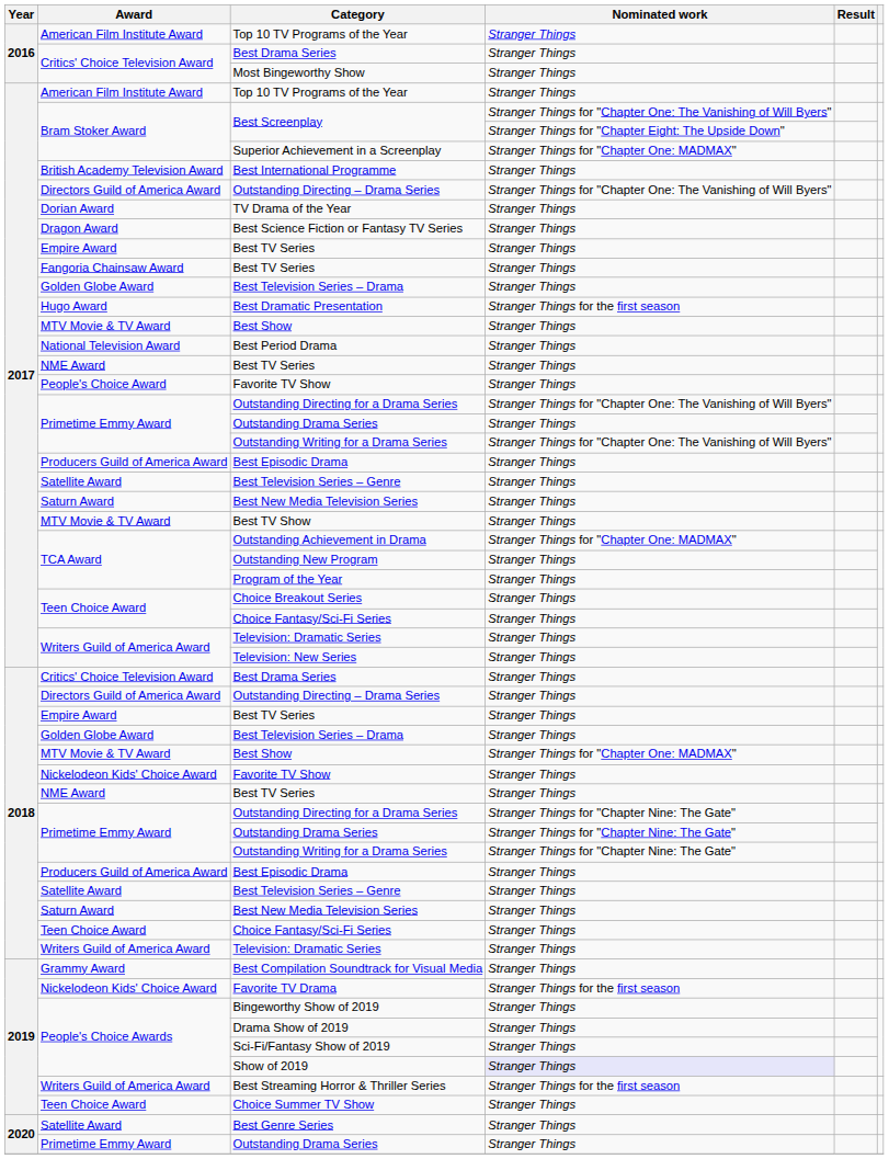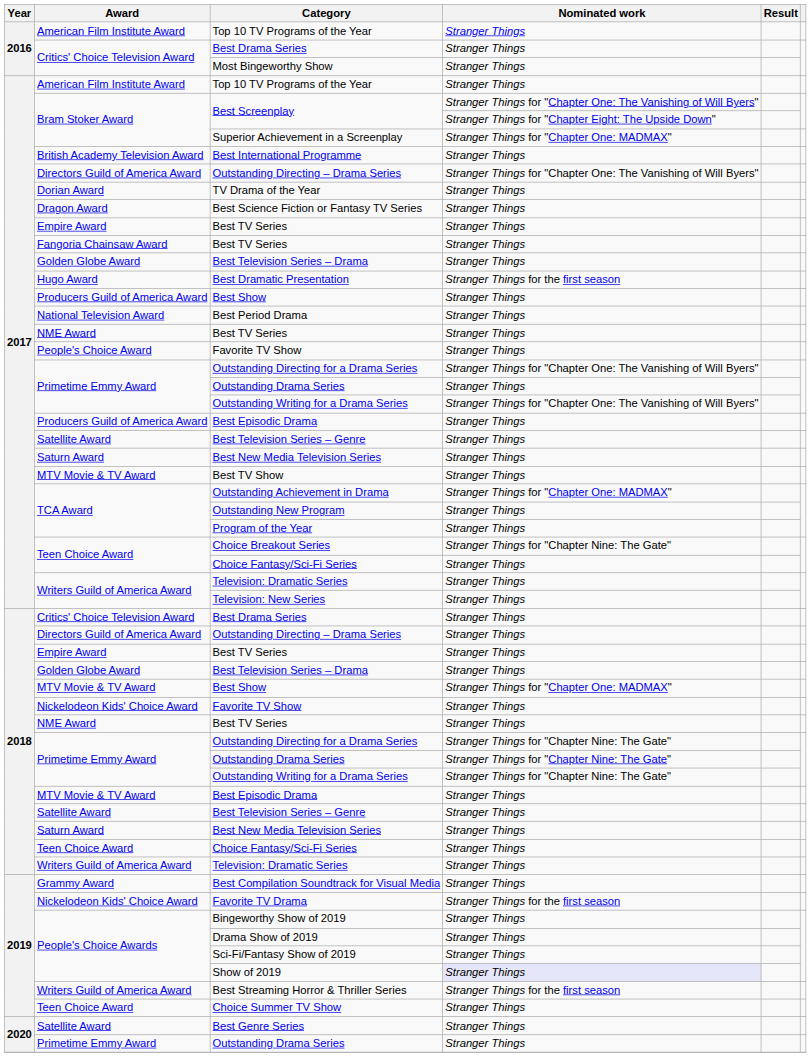 <table class="wikitable sortable plainrowheaders">
 <tr>
 <th scope="col">Year</th>
 <th scope="col">Award</th>
 <th scope="col">Category</th>
 <th scope="col">Nominated work</th>
 <th scope="col">Result</th>
 <th scope="col" class="unsortable"></th>
 </tr>
 <tr>
 <th rowspan="3" scope="row">2016</th>
 <td><a href='#'>American Film Institute Award</a></td>
 <td>Top 10 TV Programs of the Year</td>
 <td><em><a href='#'>Stranger Things</a></em></td>
 <td></td>
 <td style="text-align:center;"></td>
 </tr>
 <tr>
 <td rowspan="2"><a href='#'>Critics' Choice Television Award</a></td>
 <td><a href='#'>Best Drama Series</a></td>
 <td><em>Stranger Things</em></td>
 <td></td>
 <td style="text-align:center;" rowspan="2"><br></td>
 </tr>
 <tr>
 <td>Most Bingeworthy Show</td>
 <td><em>Stranger Things</em></td>
 <td></td>
 </tr>
 <tr>
 <th rowspan="30" scope="row">2017</th>
 <td><a href='#'>American Film Institute Award</a></td>
 <td>Top 10 TV Programs of the Year</td>
 <td><em>Stranger Things</em></td>
 <td></td>
 <td style="text-align:center;"></td>
 </tr>
 <tr>
 <td rowspan="3"><a href='#'>Bram Stoker Award</a></td>
 <td rowspan="2"><a href='#'>Best Screenplay</a></td>
 <td data-sort-value="Stranger Things for Chapter 1 The Vanishing"><em>Stranger Things</em> for "<a href='#'>Chapter One: The Vanishing of Will Byers</a>"</td>
 <td></td>
 <td style="text-align:center;" rowspan="2"></td>
 </tr>
 <tr>
 <td data-sort-value="Stranger Things for Chapter 8"><em>Stranger Things</em> for "<a href='#'>Chapter Eight: The Upside Down</a>"</td>
 <td></td>
 </tr>
 <tr>
 <td>Superior Achievement in a Screenplay</td>
 <td data-sort-value="Stranger Things for Chapter 1 MADMAX"><em>Stranger Things</em> for "<a href='#'>Chapter One: MADMAX</a>"</td>
 <td></td>
 <td style="text-align:center;"></td>
 </tr>
 <tr>
 <td><a href='#'>British Academy Television Award</a></td>
 <td><a href='#'>Best International Programme</a></td>
 <td><em>Stranger Things</em></td>
 <td></td>
 <td style="text-align:center;"></td>
 </tr>
 <tr>
 <td><a href='#'>Directors Guild of America Award</a></td>
 <td><a href='#'>Outstanding Directing – Drama Series</a></td>
 <td data-sort-value="Stranger Things for Chapter 1 The Vanishing"><em>Stranger Things</em> for "Chapter One: The Vanishing of Will Byers"</td>
 <td></td>
 <td style="text-align:center;"></td>
 </tr>
 <tr>
 <td><a href='#'>Dorian Award</a></td>
 <td>TV Drama of the Year</td>
 <td><em>Stranger Things</em></td>
 <td></td>
 <td style="text-align:center;"></td>
 </tr>
 <tr>
 <td><a href='#'>Dragon Award</a></td>
 <td>Best Science Fiction or Fantasy TV Series</td>
 <td><em>Stranger Things</em></td>
 <td></td>
 <td style="text-align:center;"></td>
 </tr>
 <tr>
 <td><a href='#'>Empire Award</a></td>
 <td>Best TV Series</td>
 <td><em>Stranger Things</em></td>
 <td></td>
 <td style="text-align:center;"></td>
 </tr>
 <tr>
 <td><a href='#'>Fangoria Chainsaw Award</a></td>
 <td>Best TV Series</td>
 <td><em>Stranger Things</em></td>
 <td></td>
 <td style="text-align:center;"></td>
 </tr>
 <tr>
 <td><a href='#'>Golden Globe Award</a></td>
 <td><a href='#'>Best Television Series – Drama</a></td>
 <td><em>Stranger Things</em></td>
 <td></td>
 <td style="text-align:center;"></td>
 </tr>
 <tr>
 <td><a href='#'>Hugo Award</a></td>
 <td><a href='#'>Best Dramatic Presentation</a></td>
 <td><em>Stranger Things</em> for the <a href='#'>first season</a></td>
 <td></td>
 <td style="text-align:center;"></td>
 </tr>
 <tr>
-<td><a href='#'>MTV Movie & TV Award</a></td>
+<td><a href='#'>Producers Guild of America Award</a></td>
 <td><a href='#'>Best Show</a></td>
 <td><em>Stranger Things</em></td>
 <td></td>
 <td style="text-align:center;"></td>
 </tr>
 <tr>
 <td><a href='#'>National Television Award</a></td>
 <td>Best Period Drama</td>
 <td><em>Stranger Things</em></td>
 <td></td>
 <td style="text-align:center;"></td>
 </tr>
 <tr>
 <td><a href='#'>NME Award</a></td>
 <td>Best TV Series</td>
 <td><em>Stranger Things</em></td>
 <td></td>
 <td style="text-align:center;"></td>
 </tr>
 <tr>
 <td><a href='#'>People's Choice Award</a></td>
 <td>Favorite TV Show</td>
 <td><em>Stranger Things</em></td>
 <td></td>
 <td style="text-align:center;"></td>
 </tr>
 <tr>
 <td rowspan="3"><a href='#'>Primetime Emmy Award</a></td>
 <td><a href='#'>Outstanding Directing for a Drama Series</a></td>
 <td data-sort-value="Stranger Things for Chapter 1 The Vanishing"><em>Stranger Things</em> for "Chapter One: The Vanishing of Will Byers"</td>
 <td></td>
 <td style="text-align:center;" rowspan="3"></td>
 </tr>
 <tr>
 <td><a href='#'>Outstanding Drama Series</a></td>
 <td><em>Stranger Things</em></td>
 <td></td>
 </tr>
 <tr>
 <td><a href='#'>Outstanding Writing for a Drama Series</a></td>
 <td data-sort-value="Stranger Things for Chapter 1 The Vanishing"><em>Stranger Things</em> for "Chapter One: The Vanishing of Will Byers"</td>
 <td></td>
 </tr>
 <tr>
 <td><a href='#'>Producers Guild of America Award</a></td>
 <td><a href='#'>Best Episodic Drama</a></td>
 <td><em>Stranger Things</em></td>
 <td></td>
 <td style="text-align:center;"></td>
 </tr>
 <tr>
 <td><a href='#'>Satellite Award</a></td>
 <td><a href='#'>Best Television Series – Genre</a></td>
 <td><em>Stranger Things</em></td>
 <td></td>
 <td style="text-align:center;"></td>
 </tr>
 <tr>
 <td><a href='#'>Saturn Award</a></td>
 <td><a href='#'>Best New Media Television Series</a></td>
 <td><em>Stranger Things</em></td>
 <td></td>
 <td style="text-align:center;"><br></td>
 </tr>
 <tr>
 <td><a href='#'>MTV Movie & TV Award</a></td>
 <td>Best TV Show</td>
 <td><em>Stranger Things</em></td>
 <td></td>
 <td style="text-align:center;"></td>
 </tr>
 <tr>
 <td rowspan="3"><a href='#'>TCA Award</a></td>
 <td><a href='#'>Outstanding Achievement in Drama</a></td>
 <td data-sort-value="Stranger Things for Chapter 1 MADMAX"><em>Stranger Things</em> for "<a href='#'>Chapter One: MADMAX</a>"</td>
 <td></td>
 <td style="text-align:center;" rowspan="3"></td>
 </tr>
 <tr>
 <td><a href='#'>Outstanding New Program</a></td>
 <td><em>Stranger Things</em></td>
 <td></td>
 </tr>
 <tr>
 <td><a href='#'>Program of the Year</a></td>
 <td><em>Stranger Things</em></td>
 <td></td>
 </tr>
 <tr>
 <td rowspan="2"><a href='#'>Teen Choice Award</a></td>
 <td><a href='#'>Choice Breakout Series</a></td>
-<td><em>Stranger Things</em></td>
+<td data-sort-value="Stranger Things for Chapter 9"><em>Stranger Things</em> for "Chapter Nine: The Gate"</td>
 <td></td>
 <td style="text-align:center;" rowspan="2"></td>
 </tr>
 <tr>
 <td><a href='#'>Choice Fantasy/Sci-Fi Series</a></td>
 <td><em>Stranger Things</em></td>
 <td></td>
 </tr>
 <tr>
 <td rowspan="2"><a href='#'>Writers Guild of America Award</a></td>
 <td><a href='#'>Television: Dramatic Series</a></td>
 <td><em>Stranger Things</em></td>
 <td></td>
 <td style="text-align:center;" rowspan="2"></td>
 </tr>
 <tr>
 <td><a href='#'>Television: New Series</a></td>
 <td><em>Stranger Things</em></td>
 <td></td>
 </tr>
 <tr>
 <th rowspan="15" scope="row">2018</th>
 <td><a href='#'>Critics' Choice Television Award</a></td>
 <td><a href='#'>Best Drama Series</a></td>
 <td><em>Stranger Things</em></td>
 <td></td>
 <td style="text-align:center;"></td>
 </tr>
 <tr>
 <td><a href='#'>Directors Guild of America Award</a></td>
 <td><a href='#'>Outstanding Directing – Drama Series</a></td>
 <td data-sort-value="Duffer Brothers, The"><em>Stranger Things</em></td>
 <td></td>
 <td style="text-align:center;"></td>
 </tr>
 <tr>
 <td><a href='#'>Empire Award</a></td>
 <td>Best TV Series</td>
 <td><em>Stranger Things</em></td>
 <td></td>
 <td style="text-align:center;"></td>
 </tr>
 <tr>
 <td><a href='#'>Golden Globe Award</a></td>
 <td><a href='#'>Best Television Series – Drama</a></td>
 <td><em>Stranger Things</em></td>
 <td></td>
 <td style="text-align:center;"></td>
 </tr>
 <tr>
 <td><a href='#'>MTV Movie & TV Award</a></td>
 <td><a href='#'>Best Show</a></td>
 <td data-sort-value="Stranger Things for Chapter 1 MADMAX"><em>Stranger Things</em> for "<a href='#'>Chapter One: MADMAX</a>"</td>
 <td></td>
 <td style="text-align:center;"></td>
 </tr>
 <tr>
 <td><a href='#'>Nickelodeon Kids' Choice Award</a></td>
 <td><a href='#'>Favorite TV Show</a></td>
 <td><em>Stranger Things</em></td>
 <td></td>
 <td style="text-align:center;"></td>
 </tr>
 <tr>
 <td><a href='#'>NME Award</a></td>
 <td>Best TV Series</td>
 <td><em>Stranger Things</em></td>
 <td></td>
 <td style="text-align:center;"></td>
 </tr>
 <tr>
 <td rowspan="3"><a href='#'>Primetime Emmy Award</a></td>
 <td><a href='#'>Outstanding Directing for a Drama Series</a></td>
 <td data-sort-value="Stranger Things for Chapter 9"><em>Stranger Things</em> for "Chapter Nine: The Gate"</td>
 <td></td>
 <td style="text-align:center;" rowspan="3"></td>
 </tr>
 <tr>
 <td><a href='#'>Outstanding Drama Series</a></td>
 <td data-sort-value="Stranger Things for Chapter 9"><em>Stranger Things</em> for "<a href='#'>Chapter Nine: The Gate</a>"</td>
 <td></td>
 </tr>
 <tr>
 <td><a href='#'>Outstanding Writing for a Drama Series</a></td>
 <td data-sort-value="Stranger Things for Chapter 9"><em>Stranger Things</em> for "Chapter Nine: The Gate"</td>
 <td></td>
 </tr>
 <tr>
-<td><a href='#'>Producers Guild of America Award</a></td>
+<td><a href='#'>MTV Movie & TV Award</a></td>
 <td><a href='#'>Best Episodic Drama</a></td>
 <td><em>Stranger Things</em></td>
 <td></td>
 <td style="text-align:center;"></td>
 </tr>
 <tr>
 <td><a href='#'>Satellite Award</a></td>
 <td><a href='#'>Best Television Series – Genre</a></td>
 <td><em>Stranger Things</em></td>
 <td></td>
 <td style="text-align:center;"></td>
 </tr>
 <tr>
 <td><a href='#'>Saturn Award</a></td>
 <td><a href='#'>Best New Media Television Series</a></td>
 <td><em>Stranger Things</em></td>
 <td></td>
 <td style="text-align:center;"></td>
 </tr>
 <tr>
 <td><a href='#'>Teen Choice Award</a></td>
 <td><a href='#'>Choice Fantasy/Sci-Fi Series</a></td>
 <td><em>Stranger Things</em></td>
 <td></td>
 <td style="text-align:center;"></td>
 </tr>
 <tr>
 <td><a href='#'>Writers Guild of America Award</a></td>
 <td><a href='#'>Television: Dramatic Series</a></td>
 <td><em>Stranger Things</em></td>
 <td></td>
 <td style="text-align:center;"></td>
 </tr>
 <tr>
 <th rowspan="8" scope="row">2019</th>
 <td><a href='#'>Grammy Award</a></td>
 <td><a href='#'>Best Compilation Soundtrack for Visual Media</a></td>
 <td><em>Stranger Things</em></td>
 <td></td>
 <td style="text-align:center;"></td>
 </tr>
 <tr>
 <td><a href='#'>Nickelodeon Kids' Choice Award</a></td>
 <td><a href='#'>Favorite TV Drama</a></td>
 <td><em>Stranger Things</em> for the <a href='#'>first season</a></td>
 <td></td>
 <td style="text-align:center;"></td>
 </tr>
 <tr>
 <td rowspan="4"><a href='#'>People's Choice Awards</a></td>
 <td>Bingeworthy Show of 2019</td>
 <td><em>Stranger Things</em></td>
 <td></td>
 <td style="text-align:center;" rowspan="4"></td>
 </tr>
 <tr>
 <td>Drama Show of 2019</td>
 <td><em>Stranger Things</em></td>
 <td></td>
 </tr>
 <tr>
 <td>Sci-Fi/Fantasy Show of 2019</td>
 <td><em>Stranger Things</em></td>
 <td></td>
 </tr>
 <tr>
 <td>Show of 2019</td>
 <td style="background: lavender;"><em>Stranger Things</em></td>
 <td></td>
 </tr>
 <tr>
 <td><a href='#'>Writers Guild of America Award</a></td>
 <td>Best Streaming Horror & Thriller Series</td>
 <td><em>Stranger Things</em> for the <a href='#'>first season</a></td>
 <td></td>
 <td style="text-align:center;"></td>
 </tr>
 <tr>
 <td><a href='#'>Teen Choice Award</a></td>
 <td><a href='#'>Choice Summer TV Show</a></td>
 <td><em>Stranger Things</em></td>
 <td></td>
 <td style="text-align:center;"></td>
 </tr>
 <tr>
 <th rowspan="2" scope="row">2020</th>
 <td><a href='#'>Satellite Award</a></td>
 <td><a href='#'>Best Genre Series</a></td>
 <td><em>Stranger Things</em></td>
 <td></td>
 <td style="text-align:center;"></td>
 </tr>
 <tr>
 <td><a href='#'>Primetime Emmy Award</a></td>
 <td><a href='#'>Outstanding Drama Series</a></td>
 <td><em>Stranger Things</em></td>
 <td></td>
 <td style="text-align:center;"></td>
 </tr>
 <tr>
 </tr>
 </table>
